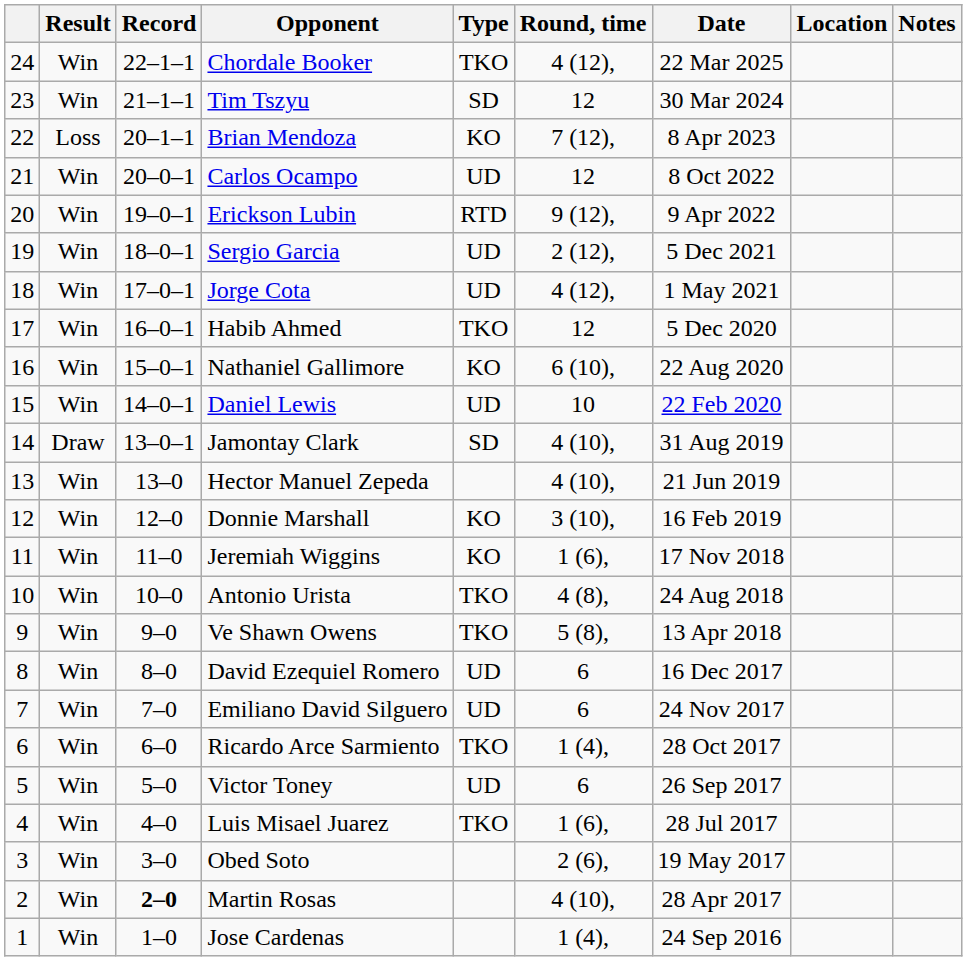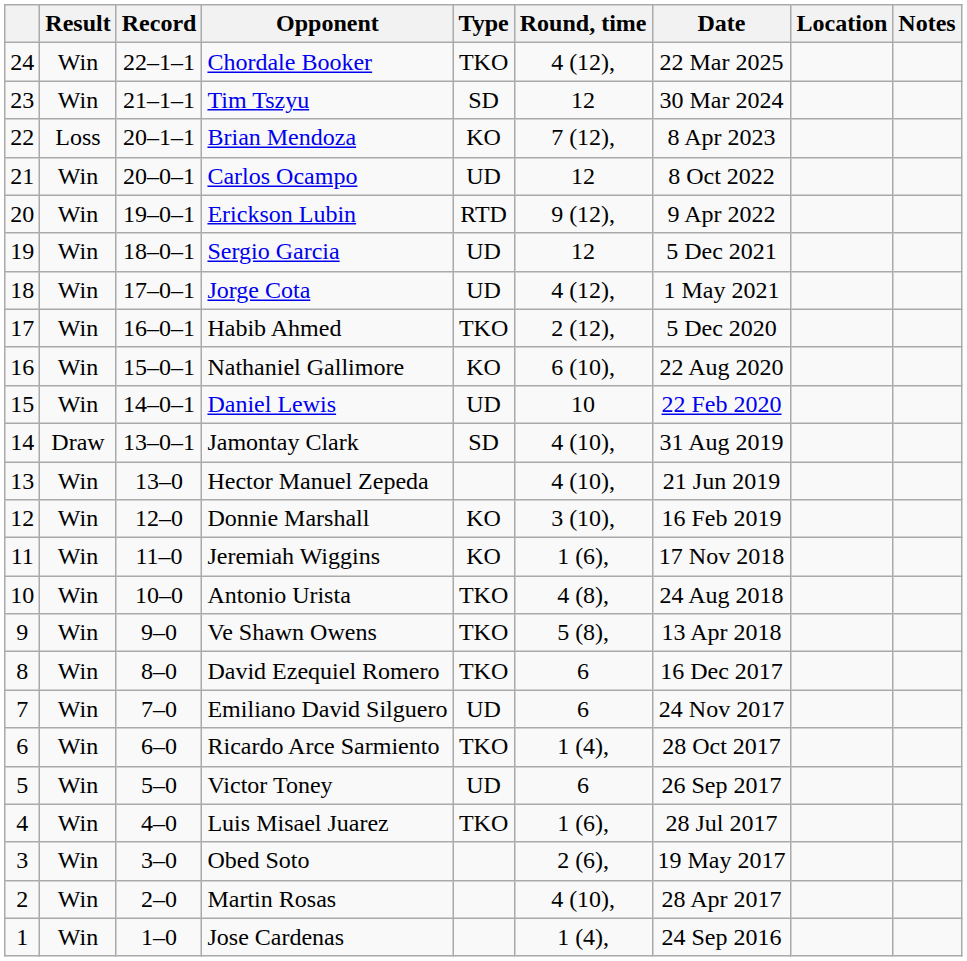 <table class=wikitable style=text-align:center>
 <tr>
 <th></th>
 <th>Result</th>
 <th>Record</th>
 <th>Opponent</th>
 <th>Type</th>
 <th>Round, time</th>
 <th>Date</th>
 <th>Location</th>
 <th>Notes</th>
 </tr>
 <tr>
 <td>24</td>
 <td>Win</td>
 <td>22–1–1</td>
 <td align=left><a href='#'>Chordale Booker</a></td>
 <td>TKO</td>
 <td>4 (12), </td>
 <td>22 Mar 2025</td>
 <td align=left></td>
 <td align=left></td>
 </tr>
 <tr>
 <td>23</td>
 <td>Win</td>
 <td>21–1–1</td>
 <td align=left><a href='#'>Tim Tszyu</a></td>
 <td>SD</td>
 <td>12</td>
 <td>30 Mar 2024</td>
 <td align=left></td>
 <td align=left></td>
 </tr>
 <tr>
 <td>22</td>
 <td>Loss</td>
 <td>20–1–1</td>
 <td align=left><a href='#'>Brian Mendoza</a></td>
 <td>KO</td>
 <td>7 (12), </td>
 <td>8 Apr 2023</td>
 <td align=left></td>
 <td align=left></td>
 </tr>
 <tr>
 <td>21</td>
 <td>Win</td>
 <td>20–0–1</td>
 <td align=left><a href='#'>Carlos Ocampo</a></td>
 <td>UD</td>
 <td>12</td>
 <td>8 Oct 2022</td>
 <td align=left></td>
 <td align=left></td>
 </tr>
 <tr>
 <td>20</td>
 <td>Win</td>
 <td>19–0–1</td>
 <td align=left><a href='#'>Erickson Lubin</a></td>
 <td>RTD</td>
 <td>9 (12), </td>
 <td>9 Apr 2022</td>
 <td align=left></td>
 <td align=left></td>
 </tr>
 <tr>
 <td>19</td>
 <td>Win</td>
 <td>18–0–1</td>
 <td align=left><a href='#'>Sergio Garcia</a></td>
 <td>UD</td>
-<td>2 (12), </td>
+<td>12</td>
 <td>5 Dec 2021</td>
 <td align=left></td>
 <td align=left></td>
 </tr>
 <tr>
 <td>18</td>
 <td>Win</td>
 <td>17–0–1</td>
 <td align=left><a href='#'>Jorge Cota</a></td>
 <td>UD</td>
 <td>4 (12), </td>
 <td>1 May 2021</td>
 <td align=left></td>
 <td align=left></td>
 </tr>
 <tr>
 <td>17</td>
 <td>Win</td>
 <td>16–0–1</td>
 <td align=left>Habib Ahmed</td>
 <td>TKO</td>
-<td>12</td>
+<td>2 (12), </td>
 <td>5 Dec 2020</td>
 <td align=left></td>
 <td align=left></td>
 </tr>
 <tr>
 <td>16</td>
 <td>Win</td>
 <td>15–0–1</td>
 <td align=left>Nathaniel Gallimore</td>
 <td>KO</td>
 <td>6 (10), </td>
 <td>22 Aug 2020</td>
 <td align=left></td>
 <td align=left></td>
 </tr>
 <tr>
 <td>15</td>
 <td>Win</td>
 <td>14–0–1</td>
 <td align=left><a href='#'>Daniel Lewis</a></td>
 <td>UD</td>
 <td>10</td>
 <td><a href='#'>22 Feb 2020</a></td>
 <td align=left></td>
 <td align=left></td>
 </tr>
 <tr>
 <td>14</td>
 <td>Draw</td>
 <td>13–0–1</td>
 <td align=left>Jamontay Clark</td>
 <td>SD</td>
 <td>4 (10), </td>
 <td>31 Aug 2019</td>
 <td align=left></td>
 <td align=left></td>
 </tr>
 <tr>
 <td>13</td>
 <td>Win</td>
 <td>13–0</td>
 <td align=left>Hector Manuel Zepeda</td>
 <td></td>
 <td>4 (10), </td>
 <td>21 Jun 2019</td>
 <td align=left></td>
 <td align=left></td>
 </tr>
 <tr>
 <td>12</td>
 <td>Win</td>
 <td>12–0</td>
 <td align=left>Donnie Marshall</td>
 <td>KO</td>
 <td>3 (10), </td>
 <td>16 Feb 2019</td>
 <td align=left></td>
 <td align=left></td>
 </tr>
 <tr>
 <td>11</td>
 <td>Win</td>
 <td>11–0</td>
 <td align=left>Jeremiah Wiggins</td>
 <td>KO</td>
 <td>1 (6), </td>
 <td>17 Nov 2018</td>
 <td align=left></td>
 <td align=left></td>
 </tr>
 <tr>
 <td>10</td>
 <td>Win</td>
 <td>10–0</td>
 <td align=left>Antonio Urista</td>
 <td>TKO</td>
 <td>4 (8), </td>
 <td>24 Aug 2018</td>
 <td align=left></td>
 <td align=left></td>
 </tr>
 <tr>
 <td>9</td>
 <td>Win</td>
 <td>9–0</td>
 <td align=left>Ve Shawn Owens</td>
 <td>TKO</td>
 <td>5 (8), </td>
 <td>13 Apr 2018</td>
 <td align=left></td>
 <td align=left></td>
 </tr>
 <tr>
 <td>8</td>
 <td>Win</td>
 <td>8–0</td>
 <td align=left>David Ezequiel Romero</td>
-<td>UD</td>
+<td>TKO</td>
 <td>6</td>
 <td>16 Dec 2017</td>
 <td align=left></td>
 <td align=left></td>
 </tr>
 <tr>
 <td>7</td>
 <td>Win</td>
 <td>7–0</td>
 <td align=left>Emiliano David Silguero</td>
 <td>UD</td>
 <td>6</td>
 <td>24 Nov 2017</td>
 <td align=left></td>
 <td align=left></td>
 </tr>
 <tr>
 <td>6</td>
 <td>Win</td>
 <td>6–0</td>
 <td align=left>Ricardo Arce Sarmiento</td>
 <td>TKO</td>
 <td>1 (4), </td>
 <td>28 Oct 2017</td>
 <td align=left></td>
 <td align=left></td>
 </tr>
 <tr>
 <td>5</td>
 <td>Win</td>
 <td>5–0</td>
 <td align=left>Victor Toney</td>
 <td>UD</td>
 <td>6</td>
 <td>26 Sep 2017</td>
 <td align=left></td>
 <td align=left></td>
 </tr>
 <tr>
 <td>4</td>
 <td>Win</td>
 <td>4–0</td>
 <td align=left>Luis Misael Juarez</td>
 <td>TKO</td>
 <td>1 (6), </td>
 <td>28 Jul 2017</td>
 <td align=left></td>
 <td align=left></td>
 </tr>
 <tr>
 <td>3</td>
 <td>Win</td>
 <td>3–0</td>
 <td align=left>Obed Soto</td>
 <td></td>
 <td>2 (6), </td>
 <td>19 May 2017</td>
 <td align=left></td>
 <td align=left></td>
 </tr>
 <tr>
 <td>2</td>
 <td>Win</td>
-<td><strong>2–0</strong></td>
+<td>2–0</td>
 <td align=left>Martin Rosas</td>
 <td></td>
 <td>4 (10), </td>
 <td>28 Apr 2017</td>
 <td align=left></td>
 <td align=left></td>
 </tr>
 <tr>
 <td>1</td>
 <td>Win</td>
 <td>1–0</td>
 <td align=left>Jose Cardenas</td>
 <td></td>
 <td>1 (4), </td>
 <td>24 Sep 2016</td>
 <td align=left></td>
 <td align=left></td>
 </tr>
 </table>
